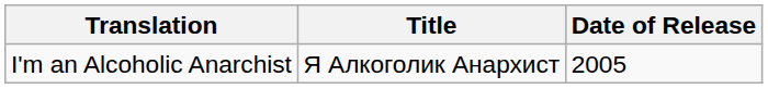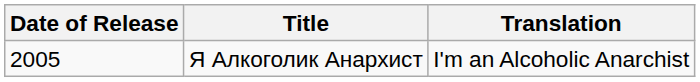 <table class="wikitable" style="font-size: 95%;">
 <tr>
+<th>Date of Release</th>
+<th>Title</th>
 <th>Translation</th>
-<th>Title</th>
-<th>Date of Release</th>
 </tr>
 <tr>
+<td>2005</td>
+<td>Я Алкоголик Анархист</td>
 <td>I'm an Alcoholic Anarchist</td>
-<td>Я Алкоголик Анархист</td>
-<td>2005</td>
 </tr>
 </table>
